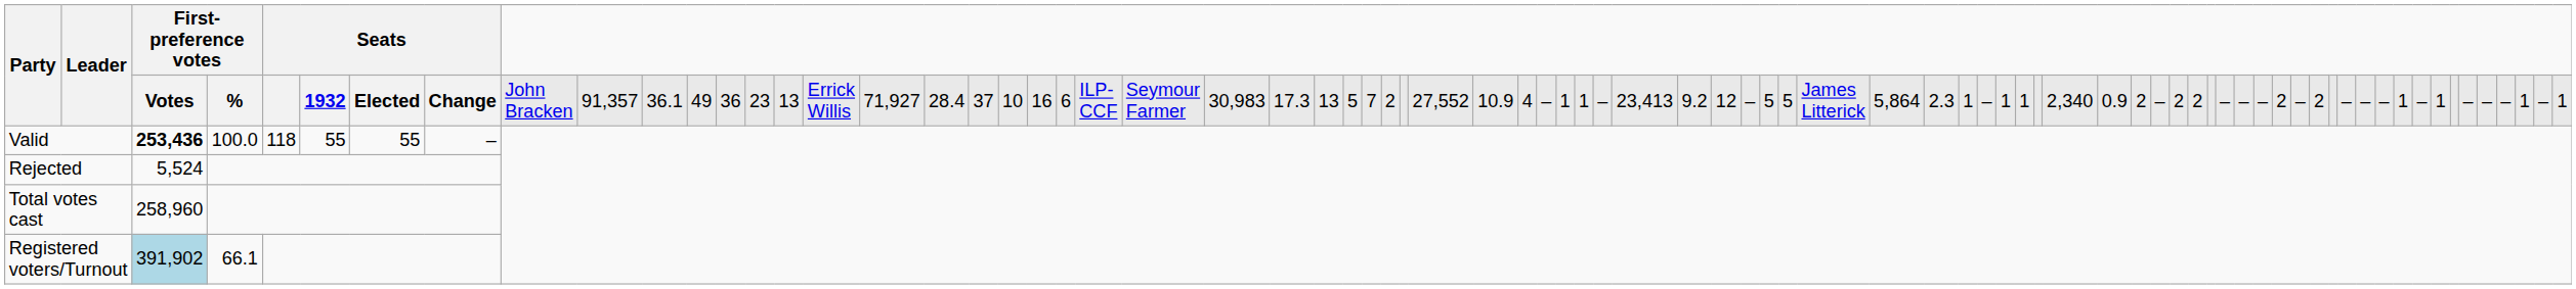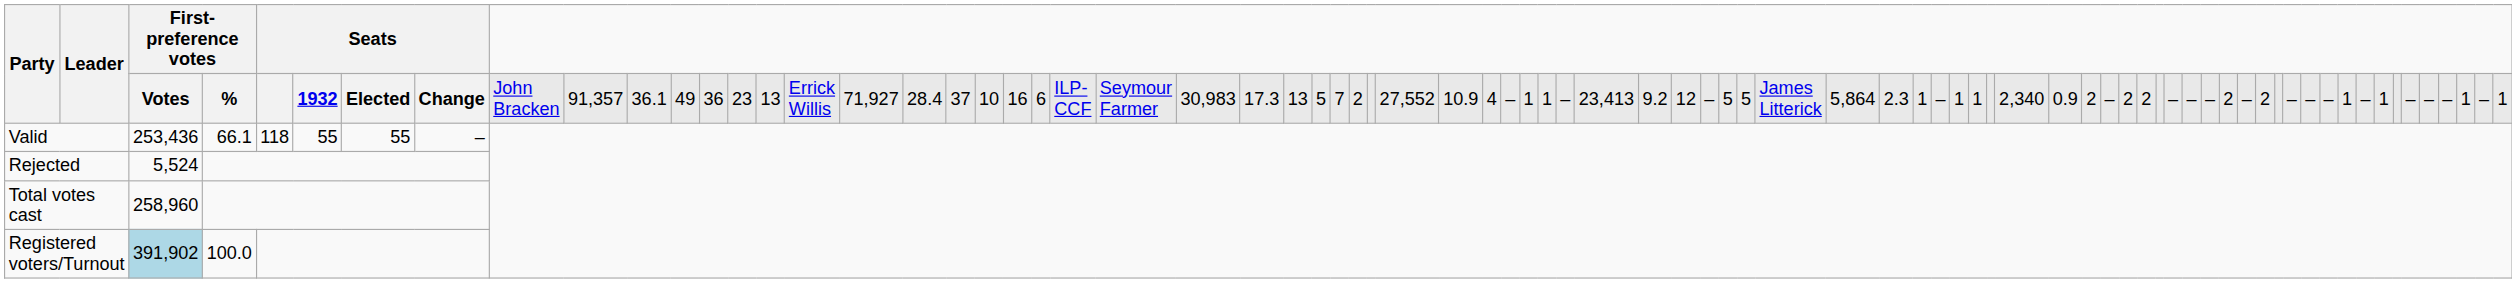 <table class="wikitable" style="text-align:right;">
 <tr>
 <th rowspan="2" colspan="2">Party</th>
 <th rowspan="2">Leader</th>
 <th colspan="2">First-preference votes</th>
 <th colspan="4">Seats</th>
 </tr>
 <tr style="text-align:right; background-color:#E9E9E9; text-align:center">
 <th>Votes</th>
 <th>% </th>
 <th></th>
 <th><a href='#'>1932</a></th>
 <th>Elected</th>
 <th>Change<br></th>
 <td style="text-align:left;"><a href='#'>John Bracken</a></td>
 <td>91,357</td>
 <td>36.1</td>
 <td>49</td>
 <td>36</td>
 <td>23</td>
 <td>13<br></td>
 <td style="text-align:left;"><a href='#'>Errick Willis</a></td>
 <td>71,927</td>
 <td>28.4</td>
 <td>37</td>
 <td>10</td>
 <td>16</td>
 <td>6<br></td>
 <td style="text-align:left;"><a href='#'>ILP-CCF</a></td>
 <td style="text-align:left;"><a href='#'>Seymour Farmer</a></td>
 <td>30,983</td>
 <td>17.3</td>
 <td>13</td>
 <td>5</td>
 <td>7</td>
 <td>2<br></td>
 <td style="text-align:left;"></td>
 <td>27,552</td>
 <td>10.9</td>
 <td>4</td>
 <td>–</td>
 <td>1</td>
 <td>1<br></td>
 <td style="text-align:left;">–</td>
 <td>23,413</td>
 <td>9.2</td>
 <td>12</td>
 <td>–</td>
 <td>5</td>
 <td>5<br></td>
 <td style="text-align:left;"><a href='#'>James Litterick</a></td>
 <td>5,864</td>
 <td>2.3</td>
 <td>1</td>
 <td>–</td>
 <td>1</td>
 <td>1<br></td>
 <td style="text-align:left;"></td>
 <td>2,340</td>
 <td>0.9</td>
 <td>2</td>
 <td>–</td>
 <td>2</td>
 <td>2<br></td>
 <td style="text-align:left;"></td>
 <td>–</td>
 <td>–</td>
 <td>–</td>
 <td>2</td>
 <td>–</td>
 <td>2<br></td>
 <td style="text-align:left;"></td>
 <td>–</td>
 <td>–</td>
 <td>–</td>
 <td>1</td>
 <td>–</td>
 <td>1<br></td>
 <td style="text-align:left;"></td>
 <td>–</td>
 <td>–</td>
 <td>–</td>
 <td>1</td>
 <td>–</td>
 <td>1</td>
 </tr>
 <tr>
 <td colspan=3 style="text-align:left;">Valid</td>
-<td><strong>253,436</strong></td>
-<td>100.0</td>
+<td>253,436</td>
+<td>66.1</td>
 <td>118</td>
 <td>55</td>
 <td>55</td>
 <td>–</td>
 </tr>
 <tr>
 <td colspan=3 style="text-align:left;">Rejected</td>
 <td>5,524</td>
 <td colspan=5></td>
 </tr>
 <tr>
 <td colspan=3 style="text-align:left;">Total votes cast</td>
 <td>258,960</td>
 <td colspan=5></td>
 </tr>
 <tr>
 <td colspan=3 style="text-align:left;">Registered voters/Turnout</td>
 <td style="background: lightblue;">391,902</td>
-<td>66.1</td>
+<td>100.0</td>
 <td colspan=4></td>
 </tr>
 </table>
